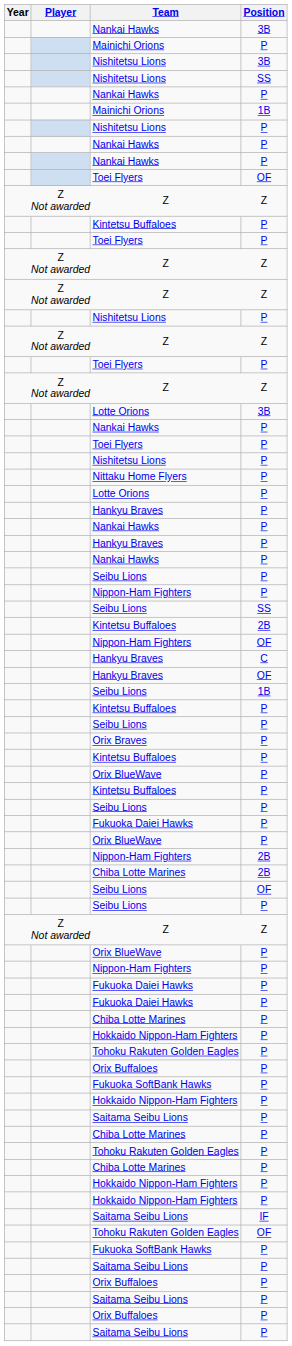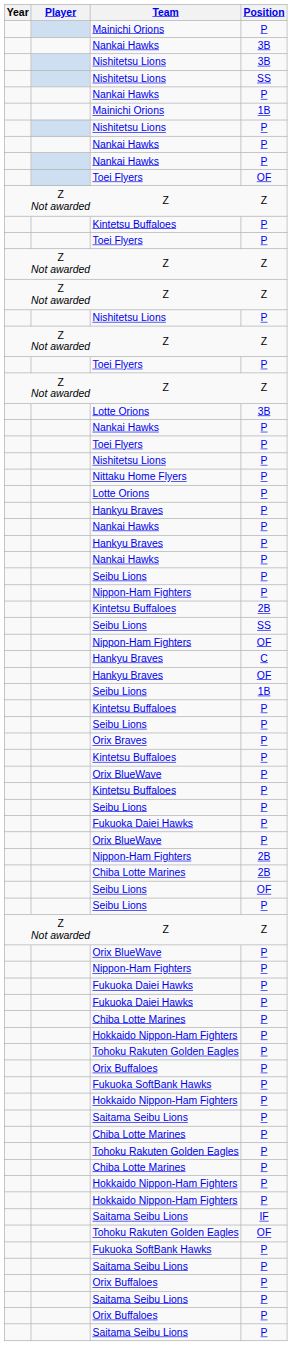 <table class="wikitable sortable" style="text-align:center">
 <tr>
 <th>Year</th>
 <th><a href='#'>Player</a></th>
 <th><a href='#'>Team</a></th>
 <th><a href='#'>Position</a></th>
 </tr>
 <tr>
 <td></td>
+<td bgcolor="#cedff2" align="left"></td>
+<td align="left"><a href='#'>Mainichi Orions</a></td>
+<td><a href='#'>P</a></td>
+</tr>
+<tr>
+<td></td>
 <td align="left"></td>
 <td align="left"><a href='#'>Nankai Hawks</a></td>
 <td><a href='#'>3B</a></td>
-</tr>
-<tr>
-<td></td>
-<td bgcolor="#cedff2" align="left"></td>
-<td align="left"><a href='#'>Mainichi Orions</a></td>
-<td><a href='#'>P</a></td>
 </tr>
 <tr>
 <td></td>
 <td bgcolor="#cedff2" align="left"></td>
 <td align="left"><a href='#'>Nishitetsu Lions</a></td>
 <td><a href='#'>3B</a></td>
 </tr>
 <tr>
 <td></td>
 <td bgcolor="#cedff2" align="left"></td>
 <td align="left"><a href='#'>Nishitetsu Lions</a></td>
 <td><a href='#'>SS</a></td>
 </tr>
 <tr>
 <td></td>
 <td align="left"></td>
 <td align="left"><a href='#'>Nankai Hawks</a></td>
 <td><a href='#'>P</a></td>
 </tr>
 <tr>
 <td></td>
 <td align="left"></td>
 <td align="left"><a href='#'>Mainichi Orions</a></td>
 <td><a href='#'>1B</a></td>
 </tr>
 <tr>
 <td></td>
 <td bgcolor="#cedff2" align="left"></td>
 <td align="left"><a href='#'>Nishitetsu Lions</a></td>
 <td><a href='#'>P</a></td>
 </tr>
 <tr>
 <td></td>
 <td align="left"></td>
 <td align="left"><a href='#'>Nankai Hawks</a></td>
 <td><a href='#'>P</a></td>
 </tr>
 <tr>
 <td></td>
 <td bgcolor="#cedff2" align="left"></td>
 <td align="left"><a href='#'>Nankai Hawks</a></td>
 <td><a href='#'>P</a></td>
 </tr>
 <tr>
 <td></td>
 <td bgcolor="#cedff2" align="left"></td>
 <td align="left"><a href='#'>Toei Flyers</a></td>
 <td><a href='#'>OF</a></td>
 </tr>
 <tr>
 <td></td>
 <td style="border-left:2px solid #fff;border-left-style:hidden;padding:0.3em 0em"><span>Z</span><div><em>Not awarded</em></div></td>
 <td style="border-left:2px solid #fff;border-left-style:hidden;padding:0.3em 0em"><span>Z</span></td>
 <td style="border-left:2px solid #fff;border-left-style:hidden;padding:0.3em 0em"><span>Z</span></td>
 </tr>
 <tr>
 <td></td>
 <td align="left"></td>
 <td align="left"><a href='#'>Kintetsu Buffaloes</a></td>
 <td><a href='#'>P</a></td>
 </tr>
 <tr>
 <td></td>
 <td align="left"></td>
 <td align="left"><a href='#'>Toei Flyers</a></td>
 <td><a href='#'>P</a></td>
 </tr>
 <tr>
 <td></td>
 <td style="border-left:2px solid #fff;border-left-style:hidden;padding:0.3em 0em"><span>Z</span><div><em>Not awarded</em></div></td>
 <td style="border-left:2px solid #fff;border-left-style:hidden;padding:0.3em 0em"><span>Z</span></td>
 <td style="border-left:2px solid #fff;border-left-style:hidden;padding:0.3em 0em"><span>Z</span></td>
 </tr>
 <tr>
 <td></td>
 <td style="border-left:2px solid #fff;border-left-style:hidden;padding:0.3em 0em"><span>Z</span><div><em>Not awarded</em></div></td>
 <td style="border-left:2px solid #fff;border-left-style:hidden;padding:0.3em 0em"><span>Z</span></td>
 <td style="border-left:2px solid #fff;border-left-style:hidden;padding:0.3em 0em"><span>Z</span></td>
 </tr>
 <tr>
 <td></td>
 <td align="left"></td>
 <td align="left"><a href='#'>Nishitetsu Lions</a></td>
 <td><a href='#'>P</a></td>
 </tr>
 <tr>
 <td></td>
 <td style="border-left:2px solid #fff;border-left-style:hidden;padding:0.3em 0em"><span>Z</span><div><em>Not awarded</em></div></td>
 <td style="border-left:2px solid #fff;border-left-style:hidden;padding:0.3em 0em"><span>Z</span></td>
 <td style="border-left:2px solid #fff;border-left-style:hidden;padding:0.3em 0em"><span>Z</span></td>
 </tr>
 <tr>
 <td></td>
 <td align="left"></td>
 <td align="left"><a href='#'>Toei Flyers</a></td>
 <td><a href='#'>P</a></td>
 </tr>
 <tr>
 <td></td>
 <td style="border-left:2px solid #fff;border-left-style:hidden;padding:0.3em 0em"><span>Z</span><div><em>Not awarded</em></div></td>
 <td style="border-left:2px solid #fff;border-left-style:hidden;padding:0.3em 0em"><span>Z</span></td>
 <td style="border-left:2px solid #fff;border-left-style:hidden;padding:0.3em 0em"><span>Z</span></td>
 </tr>
 <tr>
 <td></td>
 <td align="left"></td>
 <td align="left"><a href='#'>Lotte Orions</a></td>
 <td><a href='#'>3B</a></td>
 </tr>
 <tr>
 <td></td>
 <td align="left"></td>
 <td align="left"><a href='#'>Nankai Hawks</a></td>
 <td><a href='#'>P</a></td>
 </tr>
 <tr>
 <td></td>
 <td align="left"></td>
 <td align="left"><a href='#'>Toei Flyers</a></td>
 <td><a href='#'>P</a></td>
 </tr>
 <tr>
 <td></td>
 <td align="left"></td>
 <td align="left"><a href='#'>Nishitetsu Lions</a></td>
 <td><a href='#'>P</a></td>
 </tr>
 <tr>
 <td></td>
 <td align="left"></td>
 <td align="left"><a href='#'>Nittaku Home Flyers</a></td>
 <td><a href='#'>P</a></td>
 </tr>
 <tr>
 <td></td>
 <td align="left"></td>
 <td align="left"><a href='#'>Lotte Orions</a></td>
 <td><a href='#'>P</a></td>
 </tr>
 <tr>
 <td></td>
 <td align="left"></td>
 <td align="left"><a href='#'>Hankyu Braves</a></td>
 <td><a href='#'>P</a></td>
 </tr>
 <tr>
 <td></td>
 <td align="left"></td>
 <td align="left"><a href='#'>Nankai Hawks</a></td>
 <td><a href='#'>P</a></td>
 </tr>
 <tr>
 <td></td>
 <td align="left"></td>
 <td align="left"><a href='#'>Hankyu Braves</a></td>
 <td><a href='#'>P</a></td>
 </tr>
 <tr>
 <td></td>
 <td align="left"></td>
 <td align="left"><a href='#'>Nankai Hawks</a></td>
 <td><a href='#'>P</a></td>
 </tr>
 <tr>
 <td></td>
 <td align="left"></td>
 <td align="left"><a href='#'>Seibu Lions</a></td>
 <td><a href='#'>P</a></td>
 </tr>
 <tr>
 <td></td>
 <td align="left"></td>
 <td align="left"><a href='#'>Nippon-Ham Fighters</a></td>
 <td><a href='#'>P</a></td>
 </tr>
 <tr>
 <td></td>
 <td align="left"></td>
-<td align="left"><a href='#'>Seibu Lions</a></td>
-<td><a href='#'>SS</a></td>
+<td align="left"><a href='#'>Kintetsu Buffaloes</a></td>
+<td><a href='#'>2B</a></td>
 </tr>
 <tr>
 <td></td>
 <td align="left"></td>
-<td align="left"><a href='#'>Kintetsu Buffaloes</a></td>
-<td><a href='#'>2B</a></td>
+<td align="left"><a href='#'>Seibu Lions</a></td>
+<td><a href='#'>SS</a></td>
 </tr>
 <tr>
 <td></td>
 <td align="left"></td>
 <td align="left"><a href='#'>Nippon-Ham Fighters</a></td>
 <td><a href='#'>OF</a></td>
 </tr>
 <tr>
 <td></td>
 <td align="left"></td>
 <td align="left"><a href='#'>Hankyu Braves</a></td>
 <td><a href='#'>C</a></td>
 </tr>
 <tr>
 <td></td>
 <td align="left"></td>
 <td align="left"><a href='#'>Hankyu Braves</a></td>
 <td><a href='#'>OF</a></td>
 </tr>
 <tr>
 <td></td>
 <td align="left"></td>
 <td align="left"><a href='#'>Seibu Lions</a></td>
 <td><a href='#'>1B</a></td>
 </tr>
 <tr>
 <td></td>
 <td align="left"></td>
 <td align="left"><a href='#'>Kintetsu Buffaloes</a></td>
 <td><a href='#'>P</a></td>
 </tr>
 <tr>
 <td></td>
 <td align="left"></td>
 <td align="left"><a href='#'>Seibu Lions</a></td>
 <td><a href='#'>P</a></td>
 </tr>
 <tr>
 <td></td>
 <td align="left"></td>
 <td align="left"><a href='#'>Orix Braves</a></td>
 <td><a href='#'>P</a></td>
 </tr>
 <tr>
 <td></td>
 <td align="left"></td>
 <td align="left"><a href='#'>Kintetsu Buffaloes</a></td>
 <td><a href='#'>P</a></td>
 </tr>
 <tr>
 <td></td>
 <td align="left"></td>
 <td align="left"><a href='#'>Orix BlueWave</a></td>
 <td><a href='#'>P</a></td>
 </tr>
 <tr>
 <td></td>
 <td align="left"></td>
 <td align="left"><a href='#'>Kintetsu Buffaloes</a></td>
 <td><a href='#'>P</a></td>
 </tr>
 <tr>
 <td></td>
 <td align="left"></td>
 <td align="left"><a href='#'>Seibu Lions</a></td>
 <td><a href='#'>P</a></td>
 </tr>
 <tr>
 <td></td>
 <td align="left"></td>
 <td align="left"><a href='#'>Fukuoka Daiei Hawks</a></td>
 <td><a href='#'>P</a></td>
 </tr>
 <tr>
 <td></td>
 <td align="left"></td>
 <td align="left"><a href='#'>Orix BlueWave</a></td>
 <td><a href='#'>P</a></td>
 </tr>
 <tr>
 <td></td>
 <td align="left"></td>
 <td align="left"><a href='#'>Nippon-Ham Fighters</a></td>
 <td><a href='#'>2B</a></td>
 </tr>
 <tr>
 <td></td>
 <td align="left"></td>
 <td align="left"><a href='#'>Chiba Lotte Marines</a></td>
 <td><a href='#'>2B</a></td>
 </tr>
 <tr>
 <td></td>
 <td align="left"></td>
 <td align="left"><a href='#'>Seibu Lions</a></td>
 <td><a href='#'>OF</a></td>
 </tr>
 <tr>
 <td></td>
 <td align="left"></td>
 <td align="left"><a href='#'>Seibu Lions</a></td>
 <td><a href='#'>P</a></td>
 </tr>
 <tr>
 <td></td>
 <td style="border-left:2px solid #fff;border-left-style:hidden;padding:0.3em 0em"><span>Z</span><div><em>Not awarded</em></div></td>
 <td style="border-left:2px solid #fff;border-left-style:hidden;padding:0.3em 0em"><span>Z</span></td>
 <td style="border-left:2px solid #fff;border-left-style:hidden;padding:0.3em 0em"><span>Z</span></td>
 </tr>
 <tr>
 <td></td>
 <td align="left"></td>
 <td align="left"><a href='#'>Orix BlueWave</a></td>
 <td><a href='#'>P</a></td>
 </tr>
 <tr>
 <td></td>
 <td align="left"></td>
 <td align="left"><a href='#'>Nippon-Ham Fighters</a></td>
 <td><a href='#'>P</a></td>
 </tr>
 <tr>
 <td></td>
 <td align="left"></td>
 <td align="left"><a href='#'>Fukuoka Daiei Hawks</a></td>
 <td><a href='#'>P</a></td>
 </tr>
 <tr>
 <td></td>
 <td align="left"></td>
 <td align="left"><a href='#'>Fukuoka Daiei Hawks</a></td>
 <td><a href='#'>P</a></td>
 </tr>
 <tr>
 <td></td>
 <td align="left"></td>
 <td align="left"><a href='#'>Chiba Lotte Marines</a></td>
 <td><a href='#'>P</a></td>
 </tr>
 <tr>
 <td></td>
 <td align="left"></td>
 <td align="left"><a href='#'>Hokkaido Nippon-Ham Fighters</a></td>
 <td><a href='#'>P</a></td>
 </tr>
 <tr>
 <td></td>
 <td align="left"></td>
 <td align="left"><a href='#'>Tohoku Rakuten Golden Eagles</a></td>
 <td><a href='#'>P</a></td>
 </tr>
 <tr>
 <td></td>
 <td align="left"></td>
 <td align="left"><a href='#'>Orix Buffaloes</a></td>
 <td><a href='#'>P</a></td>
 </tr>
 <tr>
 <td></td>
 <td align="left"></td>
 <td align="left"><a href='#'>Fukuoka SoftBank Hawks</a></td>
 <td><a href='#'>P</a></td>
 </tr>
 <tr>
 <td></td>
 <td align="left"></td>
 <td align="left"><a href='#'>Hokkaido Nippon-Ham Fighters</a></td>
 <td><a href='#'>P</a></td>
 </tr>
 <tr>
 <td></td>
 <td align="left"></td>
 <td align="left"><a href='#'>Saitama Seibu Lions</a></td>
 <td><a href='#'>P</a></td>
 </tr>
 <tr>
 <td></td>
 <td align="left"></td>
 <td align="left"><a href='#'>Chiba Lotte Marines</a></td>
 <td><a href='#'>P</a></td>
 </tr>
 <tr>
 <td></td>
 <td align="left"></td>
 <td align="left"><a href='#'>Tohoku Rakuten Golden Eagles</a></td>
 <td><a href='#'>P</a></td>
 </tr>
 <tr>
 <td></td>
 <td align="left"></td>
 <td align="left"><a href='#'>Chiba Lotte Marines</a></td>
 <td><a href='#'>P</a></td>
 </tr>
 <tr>
 <td></td>
 <td align="left"></td>
 <td align="left"><a href='#'>Hokkaido Nippon-Ham Fighters</a></td>
 <td><a href='#'>P</a></td>
 </tr>
 <tr>
 <td></td>
 <td align="left"></td>
 <td align="left"><a href='#'>Hokkaido Nippon-Ham Fighters</a></td>
 <td><a href='#'>P</a></td>
 </tr>
 <tr>
 <td></td>
 <td align="left"></td>
 <td align="left"><a href='#'>Saitama Seibu Lions</a></td>
 <td><a href='#'>IF</a></td>
 </tr>
 <tr>
 <td></td>
 <td align="left"></td>
 <td align="left"><a href='#'>Tohoku Rakuten Golden Eagles</a></td>
 <td><a href='#'>OF</a></td>
 </tr>
 <tr>
 <td></td>
 <td align="left"></td>
 <td align="left"><a href='#'>Fukuoka SoftBank Hawks</a></td>
 <td><a href='#'>P</a></td>
 </tr>
 <tr>
 <td></td>
 <td align="left"></td>
 <td align="left"><a href='#'>Saitama Seibu Lions</a></td>
 <td><a href='#'>P</a></td>
 </tr>
 <tr>
 <td></td>
 <td align="left"></td>
 <td align="left"><a href='#'>Orix Buffaloes</a></td>
 <td><a href='#'>P</a></td>
 </tr>
 <tr>
 <td></td>
 <td align="left"></td>
 <td align="left"><a href='#'>Saitama Seibu Lions</a></td>
 <td><a href='#'>P</a></td>
 </tr>
 <tr>
 <td></td>
 <td align="left"></td>
 <td align="left"><a href='#'>Orix Buffaloes</a></td>
 <td><a href='#'>P</a></td>
 </tr>
 <tr>
 <td></td>
 <td align="left"><br></td>
 <td align="left"><a href='#'>Saitama Seibu Lions</a></td>
 <td><a href='#'>P</a></td>
 </tr>
 </table>
